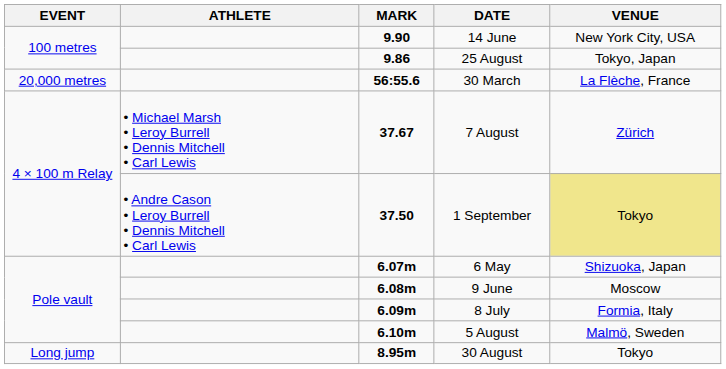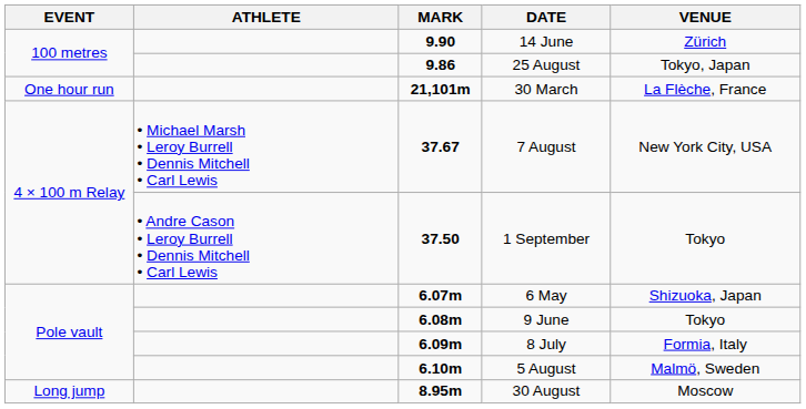 <table class="wikitable" style="border-collapse: collapse; font-size: 90%;">
 <tr>
 <th align="center" style="width: 8em">EVENT</th>
 <th align="center" style="width: 17em">ATHLETE</th>
 <th align="center" style="width: 5em">MARK</th>
 <th align="center" style="width: 8em">DATE</th>
 <th align="center" style="width: 12em">VENUE</th>
 </tr>
 <tr>
 <td rowspan="2" align="center"><a href='#'>100 metres</a></td>
 <td></td>
 <td align="center"><strong>9.90</strong></td>
 <td align="center">14 June</td>
-<td align="center">New York City, USA</td>
+<td align="center"><a href='#'>Zürich</a></td>
 </tr>
 <tr>
 <td></td>
 <td align="center"><strong>9.86</strong></td>
 <td align="center">25 August</td>
 <td align="center">Tokyo, Japan</td>
 </tr>
 <tr>
-<td align="center"><a href='#'>20,000 metres</a></td>
+<td align="center"><a href='#'>One hour run</a></td>
 <td></td>
-<td align="center"><strong>56:55.6</strong></td>
+<td align="center"><strong>21,101m</strong></td>
 <td align="center">30 March</td>
 <td align="center"><a href='#'>La Flèche</a>, France</td>
 </tr>
 <tr>
 <td rowspan=2 align="center"><a href='#'>4 × 100 m Relay</a></td>
 <td><strong></strong><br>• <a href='#'>Michael Marsh</a><br>• <a href='#'>Leroy Burrell</a><br>• <a href='#'>Dennis Mitchell</a><br>• <a href='#'>Carl Lewis</a></td>
 <td align="center"><strong>37.67</strong></td>
 <td align="center">7 August</td>
-<td align="center"><a href='#'>Zürich</a></td>
+<td align="center">New York City, USA</td>
 </tr>
 <tr>
 <td><strong></strong><br>• <a href='#'>Andre Cason</a><br>• <a href='#'>Leroy Burrell</a><br>• <a href='#'>Dennis Mitchell</a><br>• <a href='#'>Carl Lewis</a></td>
 <td align="center"><strong>37.50</strong></td>
 <td align="center">1 September</td>
-<td align="center" style="background: khaki;">Tokyo</td>
+<td align="center">Tokyo</td>
 </tr>
 <tr>
 <td rowspan="4" align="center"><a href='#'>Pole vault</a></td>
 <td></td>
 <td align="center"><strong>6.07m</strong></td>
 <td align="center">6 May</td>
 <td align="center"><a href='#'>Shizuoka</a>, Japan</td>
 </tr>
 <tr>
 <td></td>
 <td align="center"><strong>6.08m</strong></td>
 <td align="center">9 June</td>
-<td align="center">Moscow</td>
+<td align="center">Tokyo</td>
 </tr>
 <tr>
 <td></td>
 <td align="center"><strong>6.09m</strong></td>
 <td align="center">8 July</td>
 <td align="center"><a href='#'>Formia</a>, Italy</td>
 </tr>
 <tr>
 <td></td>
 <td align="center"><strong>6.10m</strong></td>
 <td align="center">5 August</td>
 <td align="center"><a href='#'>Malmö</a>, Sweden</td>
 </tr>
 <tr>
 <td rowspan=2 align="center"><a href='#'>Long jump</a></td>
 <td></td>
 <td align="center"><strong>8.95m</strong></td>
 <td align="center">30 August</td>
-<td align="center">Tokyo</td>
+<td align="center">Moscow</td>
 </tr>
 </table>
